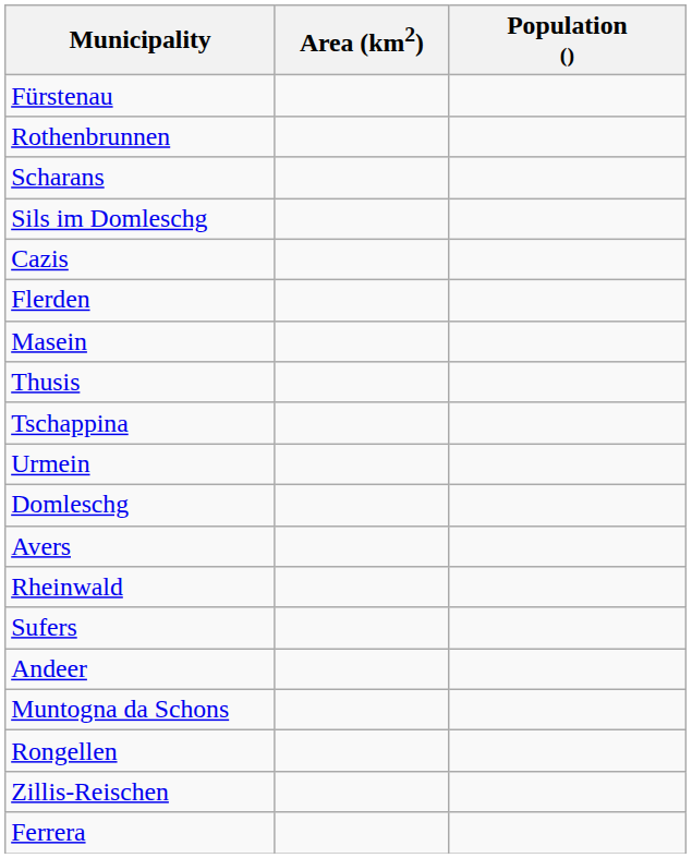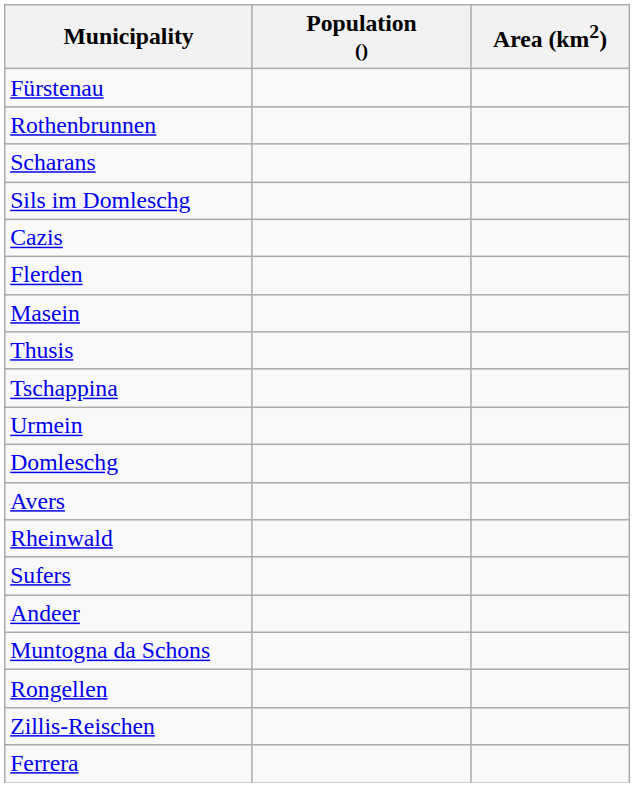 <table class="wikitable">
 <tr>
 <th width="160">Municipality</th>
+<th width="140">Population <br><small>()</small></th>
 <th width="100">Area (km<sup>2</sup>)</th>
-<th width="140">Population <br><small>()</small></th>
 </tr>
 <tr>
 <td><a href='#'>Fürstenau</a></td>
 <td align="center"></td>
 <td align="center"></td>
 </tr>
 <tr>
 <td><a href='#'>Rothenbrunnen</a></td>
 <td align="center"></td>
 <td align="center"></td>
 </tr>
 <tr>
 <td><a href='#'>Scharans</a></td>
 <td align="center"></td>
 <td align="center"></td>
 </tr>
 <tr>
 <td><a href='#'>Sils im Domleschg</a></td>
 <td align="center"></td>
 <td align="center"></td>
 </tr>
 <tr>
 <td><a href='#'>Cazis</a></td>
 <td align="center"></td>
 <td align="center"></td>
 </tr>
 <tr>
 <td><a href='#'>Flerden</a></td>
 <td align="center"></td>
 <td align="center"></td>
 </tr>
 <tr>
 <td><a href='#'>Masein</a></td>
 <td align="center"></td>
 <td align="center"></td>
 </tr>
 <tr>
 <td><a href='#'>Thusis</a></td>
 <td align="center"></td>
 <td align="center"></td>
 </tr>
 <tr>
 <td><a href='#'>Tschappina</a></td>
 <td align="center"></td>
 <td align="center"></td>
 </tr>
 <tr>
 <td><a href='#'>Urmein</a></td>
 <td align="center"></td>
 <td align="center"></td>
 </tr>
 <tr>
 <td><a href='#'>Domleschg</a></td>
 <td align="center"></td>
 <td align="center"></td>
 </tr>
 <tr>
 <td><a href='#'>Avers</a></td>
 <td align="center"></td>
 <td align="center"></td>
 </tr>
 <tr>
 <td><a href='#'>Rheinwald</a></td>
 <td align="center"></td>
 <td align="center"></td>
 </tr>
 <tr>
 <td><a href='#'>Sufers</a></td>
 <td align="center"></td>
 <td align="center"></td>
 </tr>
 <tr>
 <td><a href='#'>Andeer</a></td>
 <td align="center"></td>
 <td align="center"></td>
 </tr>
 <tr>
 <td><a href='#'>Muntogna da Schons</a></td>
 <td align="center"></td>
 <td align="center"></td>
 </tr>
 <tr>
 <td><a href='#'>Rongellen</a></td>
 <td align="center"></td>
 <td align="center"></td>
 </tr>
 <tr>
 <td><a href='#'>Zillis-Reischen</a></td>
 <td align="center"></td>
 <td align="center"></td>
 </tr>
 <tr>
 <td><a href='#'>Ferrera</a></td>
 <td align="center"></td>
 <td align="center"></td>
 </tr>
 </table>
